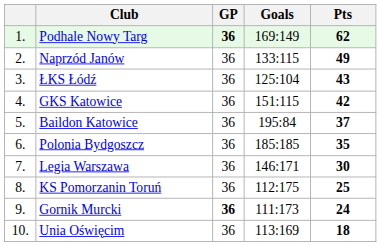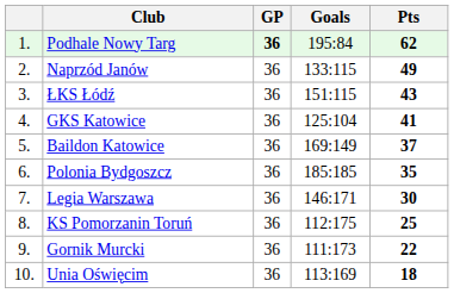 <table class="wikitable">
 <tr>
 <th width="30"></th>
 <th width="200">Club</th>
 <th width="30">GP</th>
 <th width="70">Goals</th>
 <th width="70">Pts</th>
 </tr>
 <tr bgcolor="#e6fae6" align="center">
 <td>1.</td>
 <td align="left"><a href='#'>Podhale Nowy Targ</a></td>
 <td><strong>36</strong></td>
-<td>169:149</td>
+<td>195:84</td>
 <td><strong>62</strong></td>
 </tr>
 <tr bgcolor="#FFFFFF" align="center">
 <td>2.</td>
 <td align="left"><a href='#'>Naprzód Janów</a></td>
 <td>36</td>
 <td>133:115</td>
 <td><strong>49</strong></td>
 </tr>
 <tr bgcolor="#FFFFFF" align="center">
 <td>3.</td>
 <td align="left"><a href='#'>ŁKS Łódź</a></td>
 <td>36</td>
-<td>125:104</td>
+<td>151:115</td>
 <td><strong>43</strong></td>
 </tr>
 <tr bgcolor="#FFFFFF" align="center">
 <td>4.</td>
 <td align="left"><a href='#'>GKS Katowice</a></td>
 <td>36</td>
-<td>151:115</td>
-<td><strong>42</strong></td>
+<td>125:104</td>
+<td><strong>41</strong></td>
 </tr>
 <tr bgcolor="#FFFFFF" align="center">
 <td>5.</td>
 <td align="left"><a href='#'>Baildon Katowice</a></td>
 <td>36</td>
-<td>195:84</td>
+<td>169:149</td>
 <td><strong>37</strong></td>
 </tr>
 <tr bgcolor="#FFFFFF" align="center">
 <td>6.</td>
 <td align="left"><a href='#'>Polonia Bydgoszcz</a></td>
 <td>36</td>
 <td>185:185</td>
 <td><strong>35</strong></td>
 </tr>
 <tr bgcolor="#FFFFFF" align="center">
 <td>7.</td>
 <td align="left"><a href='#'>Legia Warszawa</a></td>
 <td>36</td>
 <td>146:171</td>
 <td><strong>30</strong></td>
 </tr>
 <tr bgcolor="#FFFFFF" align="center">
 <td>8.</td>
 <td align="left"><a href='#'>KS Pomorzanin Toruń</a></td>
 <td>36</td>
 <td>112:175</td>
 <td><strong>25</strong></td>
 </tr>
 <tr bgcolor="#FFFFFF" align="center">
 <td>9.</td>
 <td align="left"><a href='#'>Gornik Murcki</a></td>
-<td><strong>36</strong></td>
+<td>36</td>
 <td>111:173</td>
-<td><strong>24</strong></td>
+<td><strong>22</strong></td>
 </tr>
 <tr bgcolor="#FFFFFF" align="center">
 <td>10.</td>
 <td align="left"><a href='#'>Unia Oświęcim</a></td>
 <td>36</td>
 <td>113:169</td>
 <td><strong>18</strong></td>
 </tr>
 </table>
